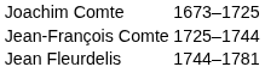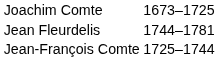 <table>
 <tr>
 <td>Joachim Comte</td>
 <td>1673–1725</td>
 </tr>
 <tr>
+<td>Jean Fleurdelis</td>
+<td>1744–1781</td>
+</tr>
+<tr>
 <td>Jean-François Comte</td>
 <td>1725–1744</td>
 </tr>
-<tr>
-<td>Jean Fleurdelis</td>
-<td>1744–1781</td>
-</tr>
 </table>
